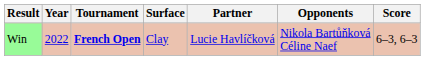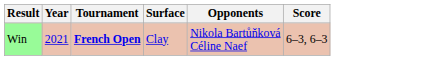 <table class="sortable wikitable">
 <tr>
 <th>Result</th>
 <th>Year</th>
 <th>Tournament</th>
 <th>Surface</th>
-<th>Partner</th>
 <th>Opponents</th>
 <th class=unsortable>Score</th>
 </tr>
 <tr style=background:#ebc2af>
 <td style=background:#98fb98>Win</td>
-<td><a href='#'>2022</a></td>
+<td><a href='#'>2021</a></td>
 <td><strong><a href='#'>French Open</a></strong></td>
 <td><a href='#'>Clay</a></td>
-<td> <a href='#'>Lucie Havlíčková</a></td>
 <td> <a href='#'>Nikola Bartůňková</a> <br>  <a href='#'>Céline Naef</a></td>
 <td>6–3, 6–3</td>
 </tr>
 </table>
